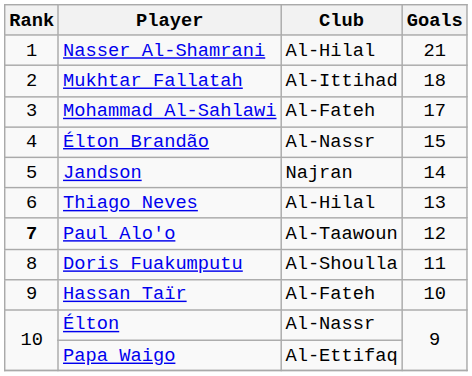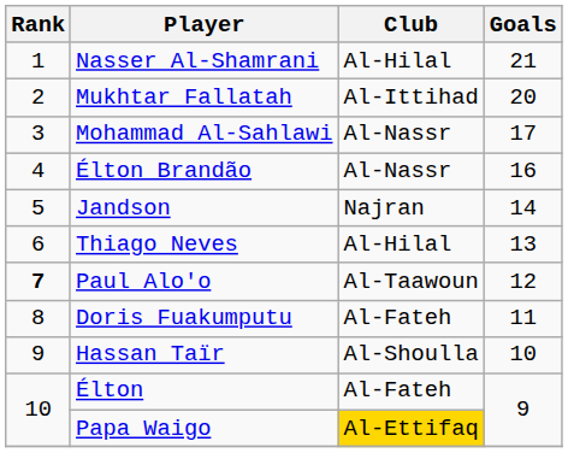 <table class="wikitable" style="text-align:center">
 <tr>
 <th>Rank</th>
 <th>Player</th>
 <th>Club</th>
 <th>Goals</th>
 </tr>
 <tr>
 <td>1</td>
 <td align="left"> <a href='#'>Nasser Al-Shamrani</a></td>
 <td align="left">Al-Hilal</td>
 <td>21</td>
 </tr>
 <tr>
 <td>2</td>
 <td align="left"> <a href='#'>Mukhtar Fallatah</a></td>
 <td align="left">Al-Ittihad</td>
-<td>18</td>
+<td>20</td>
 </tr>
 <tr>
 <td>3</td>
 <td align="left"> <a href='#'>Mohammad Al-Sahlawi</a></td>
-<td align="left">Al-Fateh</td>
+<td align="left">Al-Nassr</td>
 <td>17</td>
 </tr>
 <tr>
 <td>4</td>
 <td align="left"> <a href='#'>Élton Brandão</a></td>
 <td align="left">Al-Nassr</td>
-<td>15</td>
+<td>16</td>
 </tr>
 <tr>
 <td>5</td>
 <td align="left"> <a href='#'>Jandson</a></td>
 <td align="left">Najran</td>
 <td>14</td>
 </tr>
 <tr>
 <td>6</td>
 <td align="left"> <a href='#'>Thiago Neves</a></td>
 <td align="left">Al-Hilal</td>
 <td>13</td>
 </tr>
 <tr>
 <td><strong>7</strong></td>
 <td align="left"> <a href='#'>Paul Alo'o</a></td>
 <td align="left">Al-Taawoun</td>
 <td>12</td>
 </tr>
 <tr>
 <td>8</td>
 <td align="left"> <a href='#'>Doris Fuakumputu</a></td>
-<td align="left">Al-Shoulla</td>
+<td align="left">Al-Fateh</td>
 <td>11</td>
 </tr>
 <tr>
 <td>9</td>
 <td align="left"> <a href='#'>Hassan Taïr</a></td>
-<td align="left">Al-Fateh</td>
+<td align="left">Al-Shoulla</td>
 <td>10</td>
 </tr>
 <tr>
 <td rowspan=2>10</td>
 <td align="left"> <a href='#'>Élton</a></td>
-<td align="left">Al-Nassr</td>
+<td align="left">Al-Fateh</td>
 <td rowspan=2>9</td>
 </tr>
 <tr>
 <td align="left"> <a href='#'>Papa Waigo</a></td>
-<td align="left">Al-Ettifaq</td>
+<td align="left" style="background: gold;">Al-Ettifaq</td>
 </tr>
 <tr>
 </tr>
 </table>
